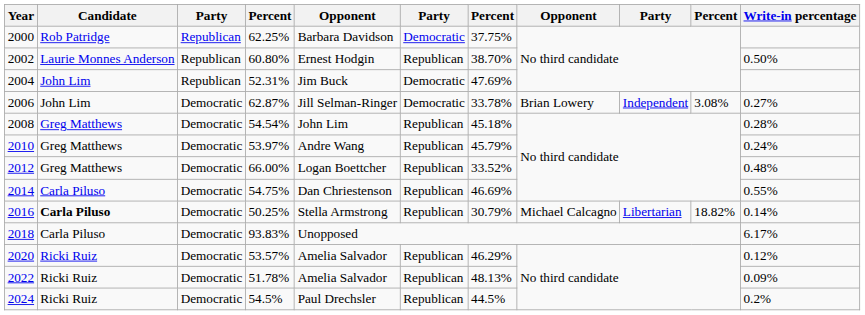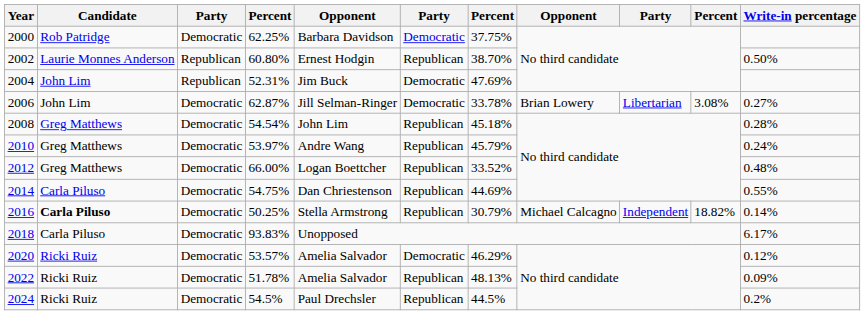 <table class="wikitable sortable" style="margin:0.5em auto; font-size:95%;">
 <tr>
 <th>Year</th>
 <th>Candidate</th>
 <th>Party</th>
 <th>Percent</th>
 <th>Opponent</th>
 <th>Party</th>
 <th>Percent</th>
 <th>Opponent</th>
 <th>Party</th>
 <th>Percent</th>
 <th><a href='#'>Write-in</a> percentage</th>
 </tr>
 <tr>
 <td>2000</td>
 <td><a href='#'>Rob Patridge</a></td>
-<td><a href='#'>Republican</a></td>
+<td>Democratic</td>
 <td>62.25%</td>
 <td>Barbara Davidson</td>
 <td><a href='#'>Democratic</a></td>
 <td>37.75%</td>
 <td colspan="3" rowspan="3">No third candidate</td>
 <td></td>
 </tr>
 <tr>
 <td>2002</td>
 <td><a href='#'>Laurie Monnes Anderson</a></td>
 <td>Republican</td>
 <td>60.80%</td>
 <td>Ernest Hodgin</td>
 <td>Republican</td>
 <td>38.70%</td>
 <td>0.50%</td>
 </tr>
 <tr>
 <td>2004</td>
 <td><a href='#'>John Lim</a></td>
 <td>Republican</td>
 <td>52.31%</td>
 <td>Jim Buck</td>
 <td>Democratic</td>
 <td>47.69%</td>
 <td></td>
 </tr>
 <tr>
 <td>2006</td>
 <td>John Lim</td>
 <td>Democratic</td>
 <td>62.87%</td>
 <td>Jill Selman-Ringer</td>
 <td>Democratic</td>
 <td>33.78%</td>
 <td>Brian Lowery</td>
-<td><a href='#'>Independent</a></td>
+<td><a href='#'>Libertarian</a></td>
 <td>3.08%</td>
 <td>0.27%</td>
 </tr>
 <tr>
 <td>2008</td>
 <td><a href='#'>Greg Matthews</a></td>
 <td>Democratic</td>
 <td>54.54%</td>
 <td>John Lim</td>
 <td>Republican</td>
 <td>45.18%</td>
 <td colspan="3" rowspan="4">No third candidate</td>
 <td>0.28%</td>
 </tr>
 <tr>
 <td><a href='#'>2010</a></td>
 <td>Greg Matthews</td>
 <td>Democratic</td>
 <td>53.97%</td>
 <td>Andre Wang</td>
 <td>Republican</td>
 <td>45.79%</td>
 <td>0.24%</td>
 </tr>
 <tr>
 <td><a href='#'>2012</a></td>
 <td>Greg Matthews</td>
 <td>Democratic</td>
 <td>66.00%</td>
 <td>Logan Boettcher</td>
 <td>Republican</td>
 <td>33.52%</td>
 <td>0.48%</td>
 </tr>
 <tr>
 <td><a href='#'>2014</a></td>
 <td><a href='#'>Carla Piluso</a></td>
 <td>Democratic</td>
 <td>54.75%</td>
 <td>Dan Chriestenson</td>
 <td>Republican</td>
-<td>46.69%</td>
+<td>44.69%</td>
 <td>0.55%</td>
 </tr>
 <tr>
 <td><a href='#'>2016</a></td>
 <td><strong>Carla Piluso</strong></td>
 <td>Democratic</td>
 <td>50.25%</td>
 <td>Stella Armstrong</td>
 <td>Republican</td>
 <td>30.79%</td>
 <td>Michael Calcagno</td>
-<td><a href='#'>Libertarian</a></td>
+<td><a href='#'>Independent</a></td>
 <td>18.82%</td>
 <td>0.14%</td>
 </tr>
 <tr>
 <td><a href='#'>2018</a></td>
 <td>Carla Piluso</td>
 <td>Democratic</td>
 <td>93.83%</td>
 <td colspan="6">Unopposed</td>
 <td>6.17%</td>
 </tr>
 <tr>
 <td><a href='#'>2020</a></td>
 <td><a href='#'>Ricki Ruiz</a></td>
 <td>Democratic</td>
 <td>53.57%</td>
 <td>Amelia Salvador</td>
-<td>Republican</td>
+<td>Democratic</td>
 <td>46.29%</td>
 <td colspan="3" rowspan="3">No third candidate</td>
 <td>0.12%</td>
 </tr>
 <tr>
 <td><a href='#'>2022</a></td>
 <td>Ricki Ruiz</td>
 <td>Democratic</td>
 <td>51.78%</td>
 <td>Amelia Salvador</td>
 <td>Republican</td>
 <td>48.13%</td>
 <td>0.09%</td>
 </tr>
 <tr>
 <td><a href='#'>2024</a></td>
 <td>Ricki Ruiz</td>
 <td>Democratic</td>
 <td>54.5%</td>
 <td>Paul Drechsler</td>
 <td>Republican</td>
 <td>44.5%</td>
 <td>0.2%</td>
 </tr>
 </table>
